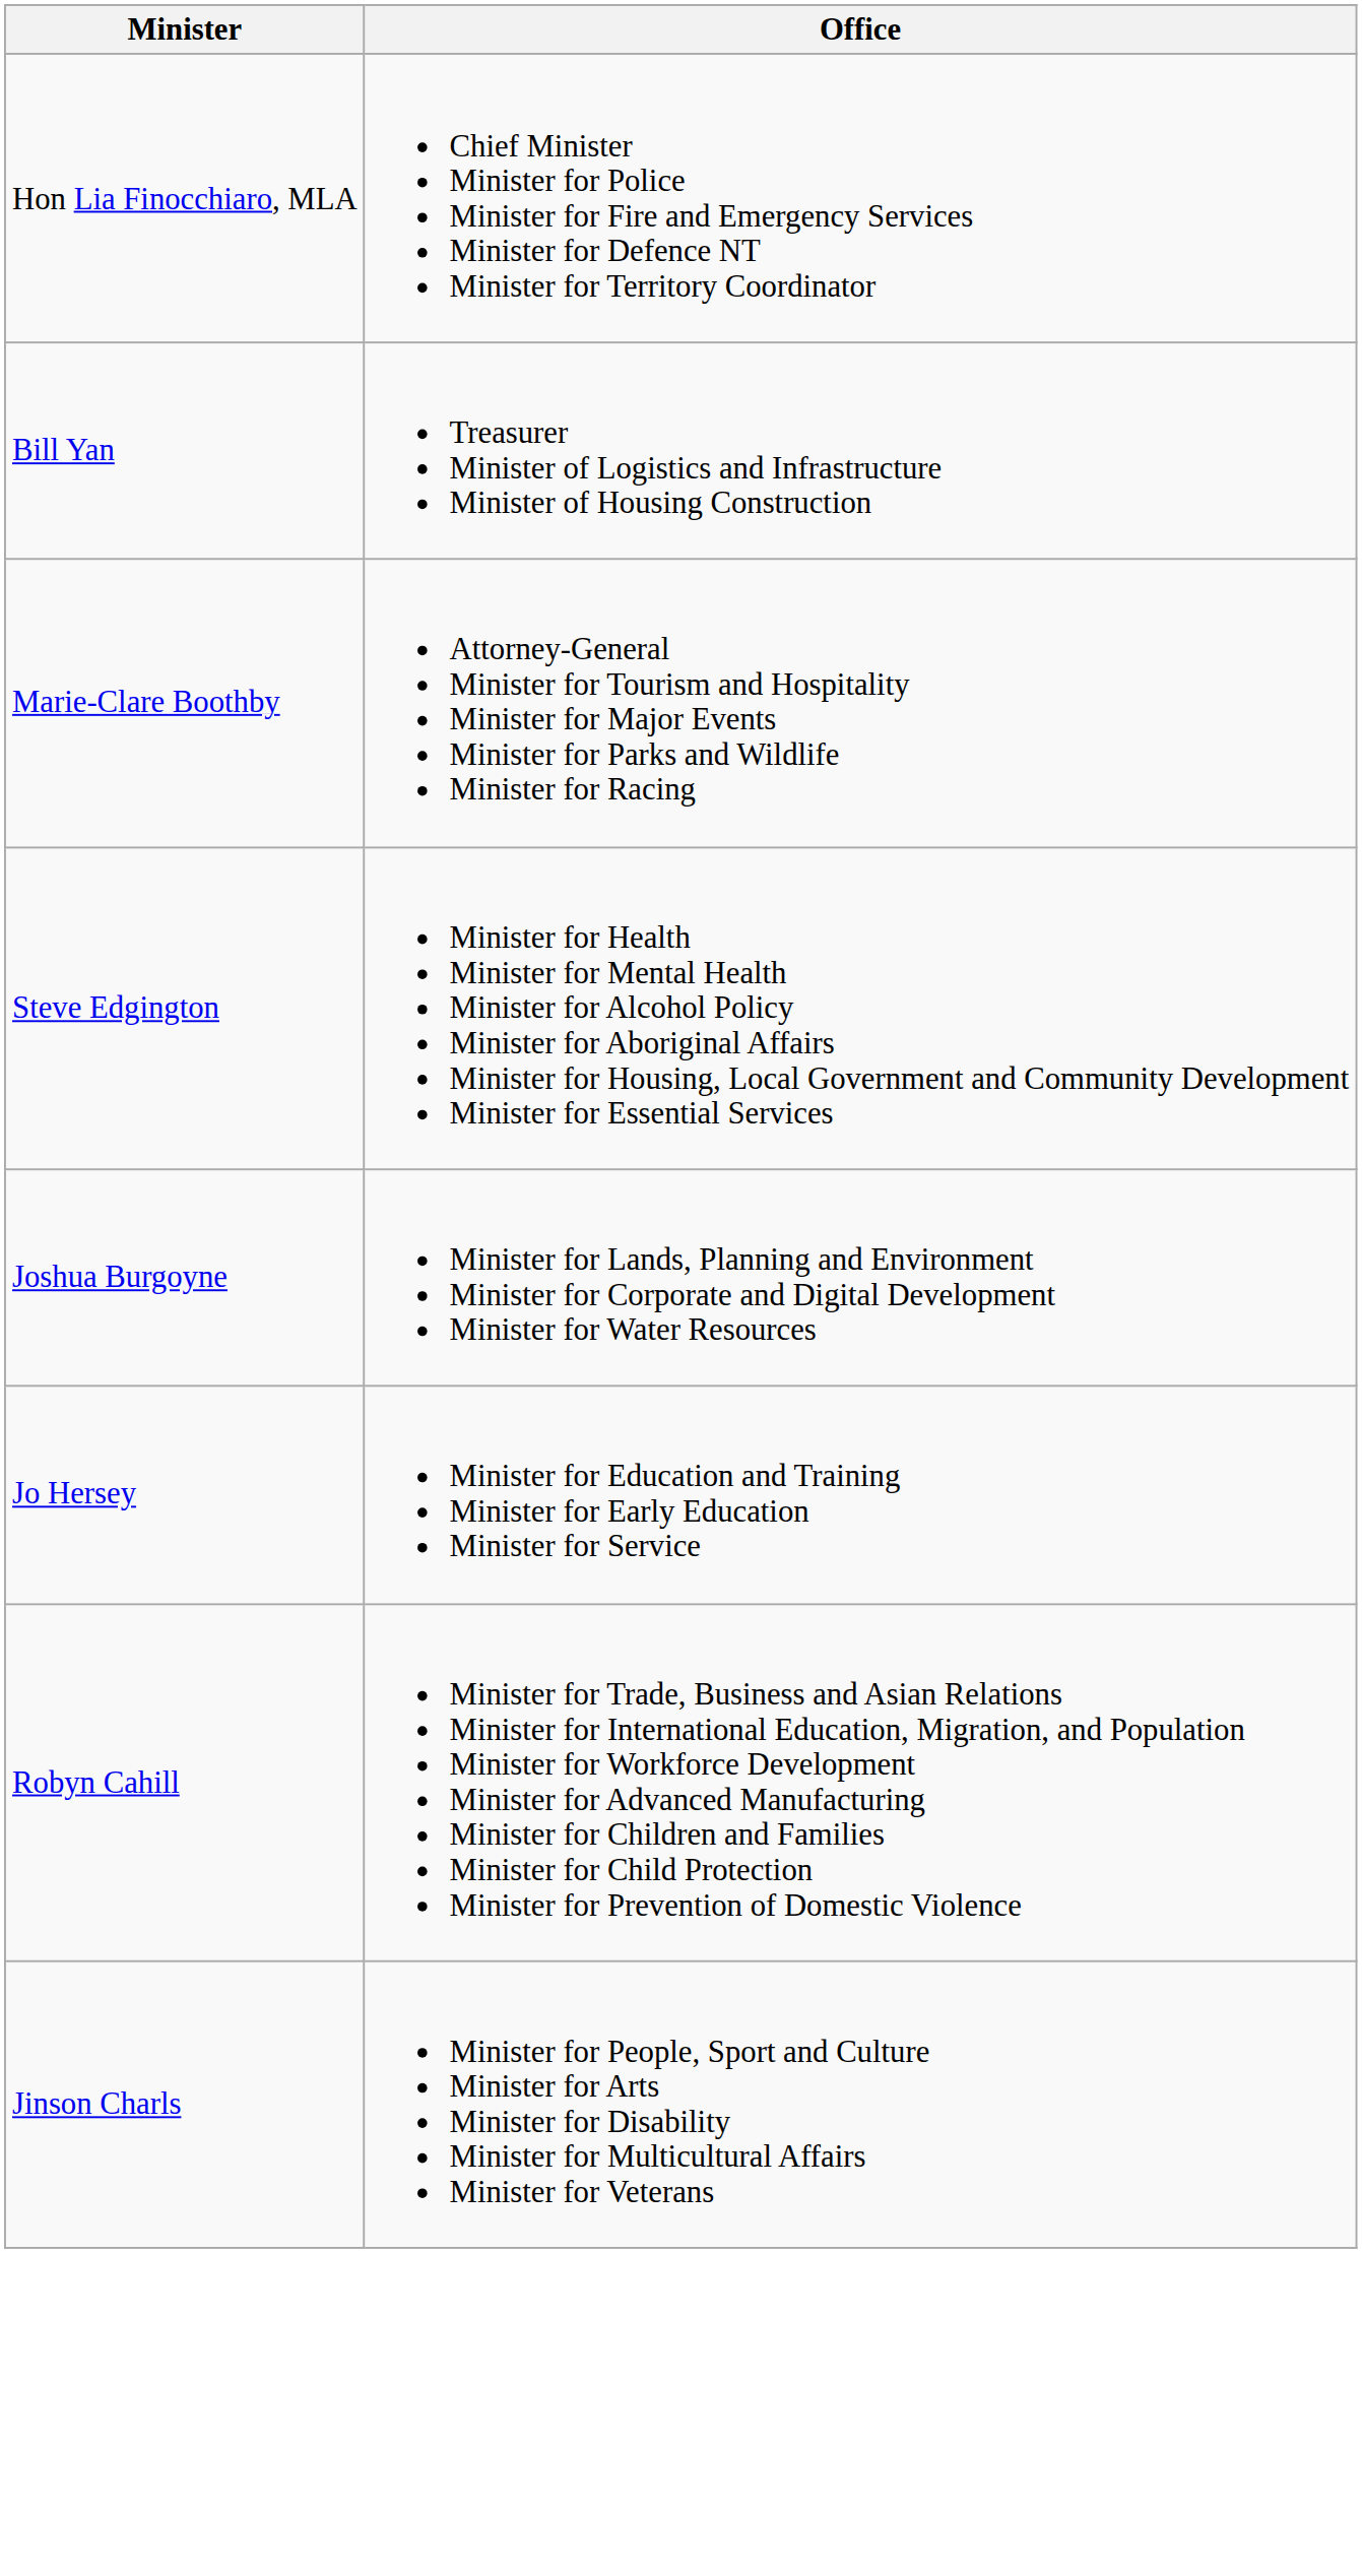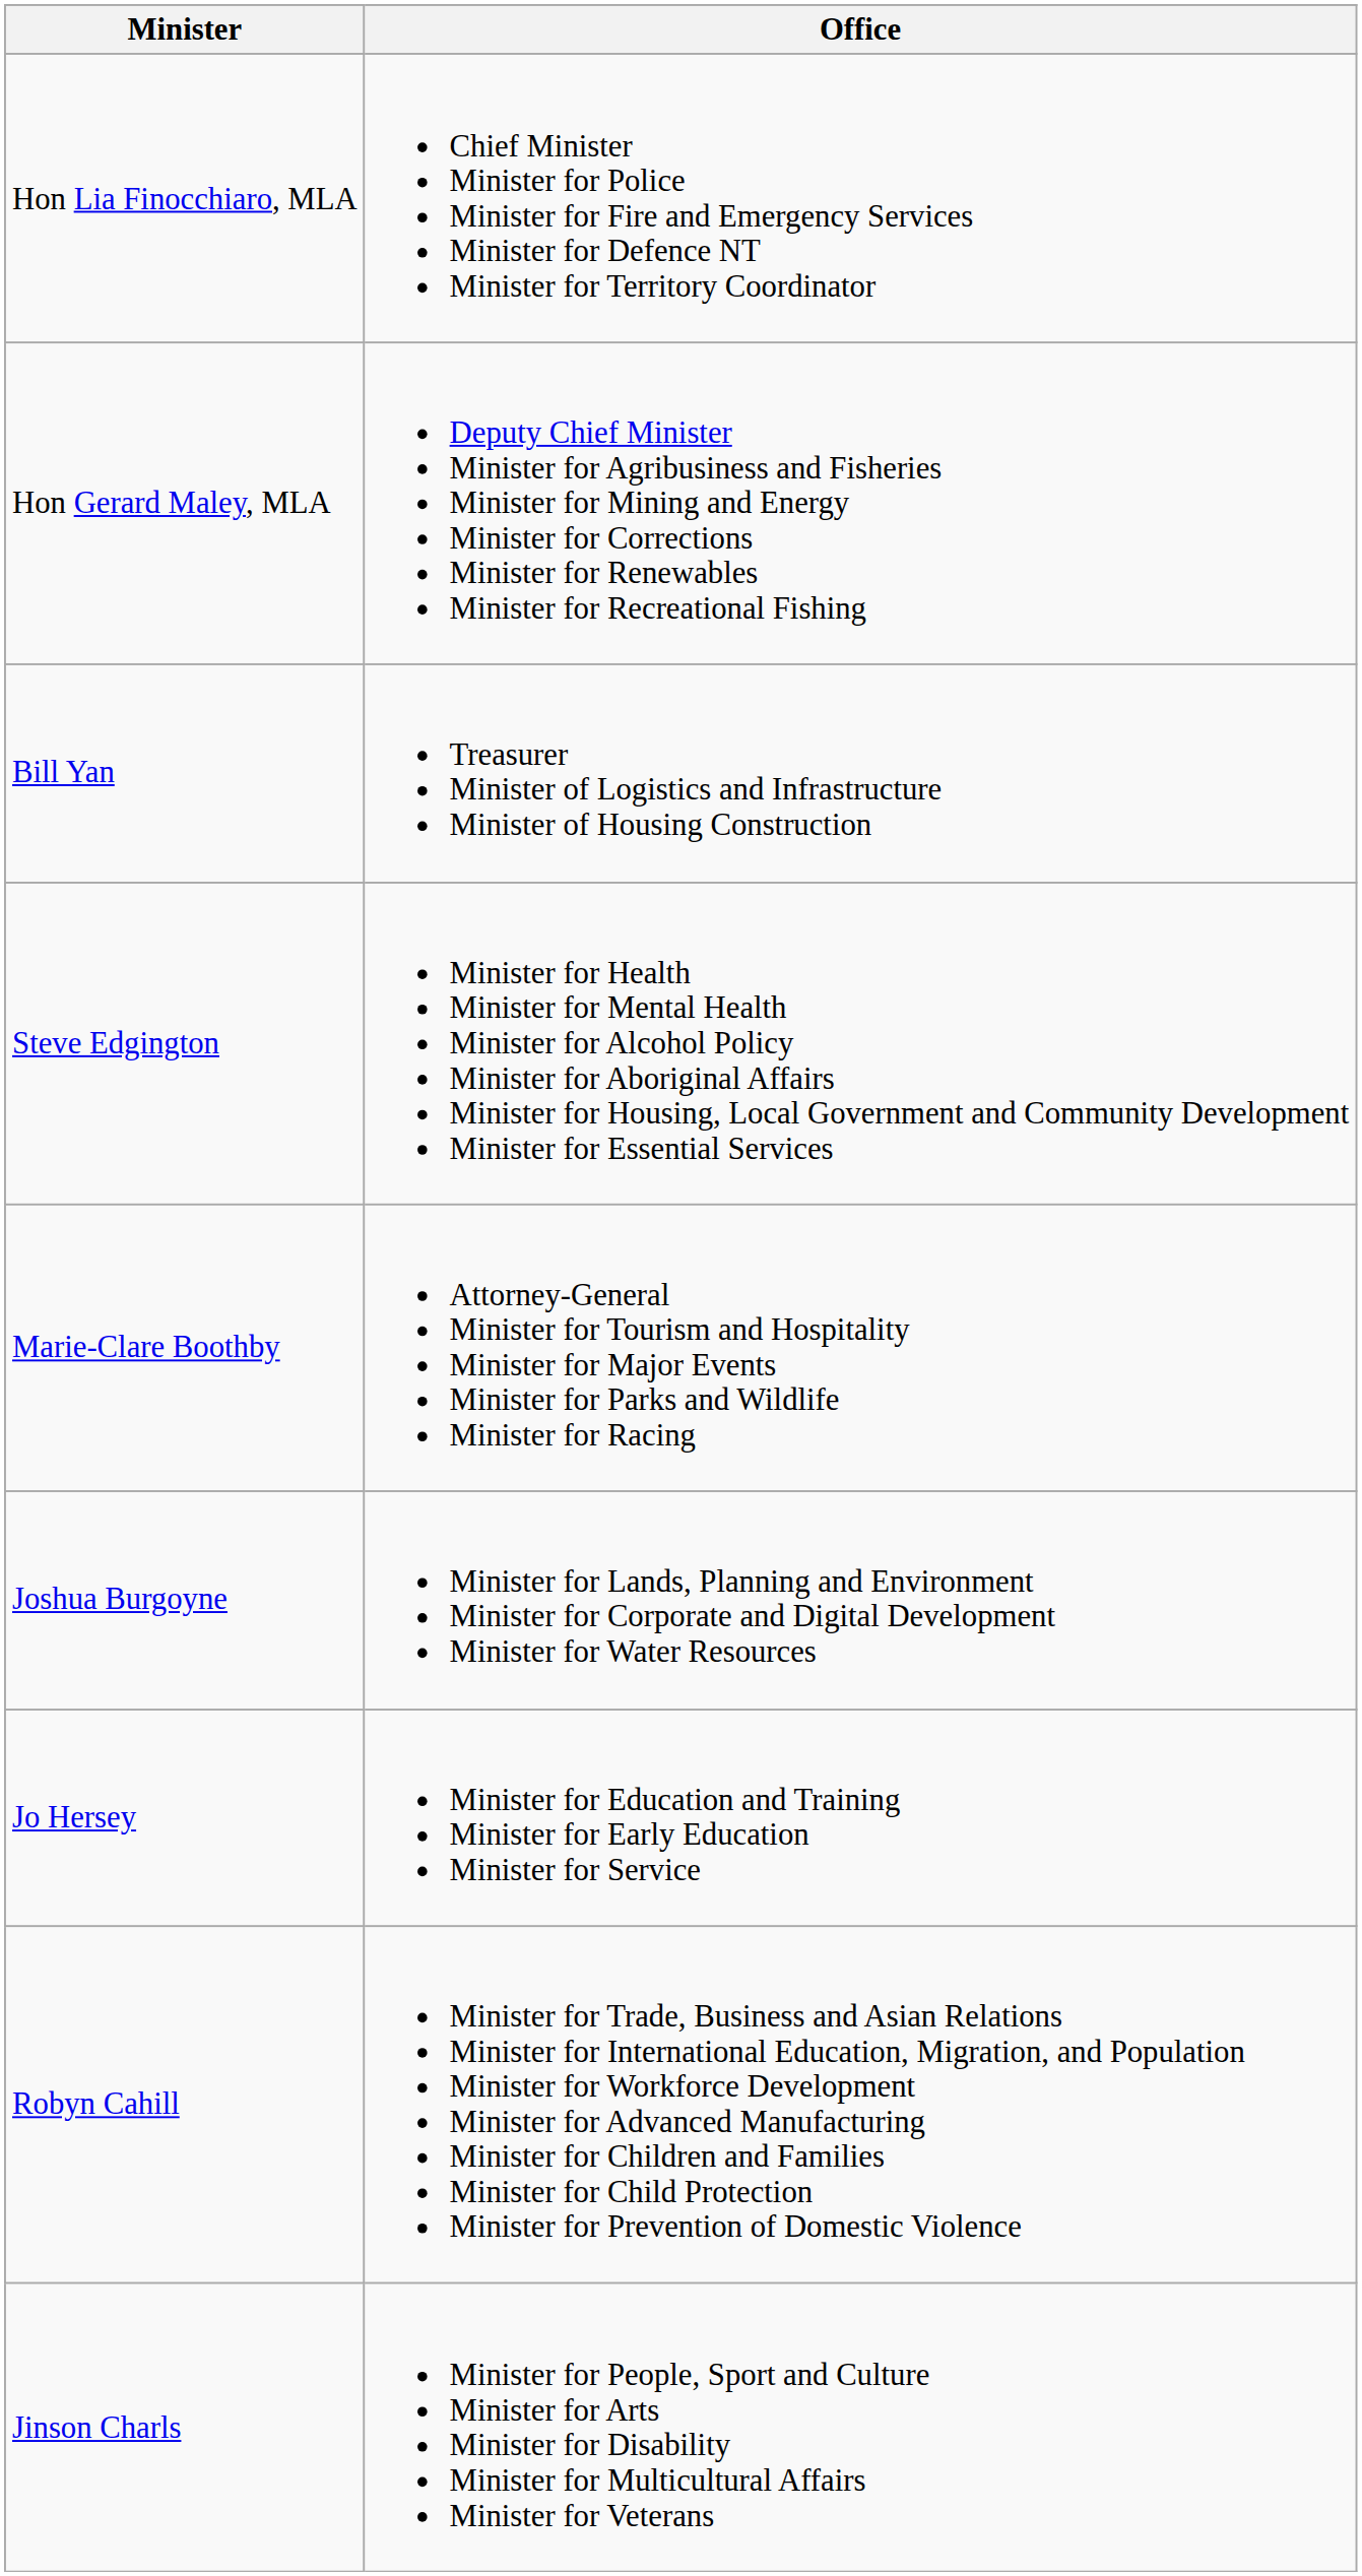 <table class="wikitable">
 <tr>
 <th>Minister</th>
 <th>Office</th>
 </tr>
 <tr>
 <td>Hon <a href='#'>Lia Finocchiaro</a>, MLA</td>
 <td><br><ul><li>Chief Minister</li><li>Minister for Police</li><li>Minister for Fire and Emergency Services</li><li>Minister for Defence NT</li><li>Minister for Territory Coordinator</li></ul></td>
 </tr>
 <tr>
+<td>Hon <a href='#'>Gerard Maley</a>, MLA</td>
+<td><br><ul><li><a href='#'>Deputy Chief Minister</a></li><li>Minister for Agribusiness and Fisheries</li><li>Minister for Mining and Energy</li><li>Minister for Corrections</li><li>Minister for Renewables</li><li>Minister for Recreational Fishing</li></ul></td>
+</tr>
+<tr>
 <td><a href='#'>Bill Yan</a></td>
 <td><br><ul><li>Treasurer</li><li>Minister of Logistics and Infrastructure</li><li>Minister of Housing Construction</li></ul></td>
 </tr>
 <tr>
+<td><a href='#'>Steve Edgington</a></td>
+<td><br><ul><li>Minister for Health</li><li>Minister for Mental Health</li><li>Minister for Alcohol Policy</li><li>Minister for Aboriginal Affairs</li><li>Minister for Housing, Local Government and Community Development</li><li>Minister for Essential Services</li></ul></td>
+</tr>
+<tr>
 <td><a href='#'>Marie-Clare Boothby</a></td>
 <td><br><ul><li>Attorney-General</li><li>Minister for Tourism and Hospitality</li><li>Minister for Major Events</li><li>Minister for Parks and Wildlife</li><li>Minister for Racing</li></ul></td>
-</tr>
-<tr>
-<td><a href='#'>Steve Edgington</a></td>
-<td><br><ul><li>Minister for Health</li><li>Minister for Mental Health</li><li>Minister for Alcohol Policy</li><li>Minister for Aboriginal Affairs</li><li>Minister for Housing, Local Government and Community Development</li><li>Minister for Essential Services</li></ul></td>
 </tr>
 <tr>
 <td><a href='#'>Joshua Burgoyne</a></td>
 <td><br><ul><li>Minister for Lands, Planning and Environment</li><li>Minister for Corporate and Digital Development</li><li>Minister for Water Resources</li></ul></td>
 </tr>
 <tr>
 <td><a href='#'>Jo Hersey</a></td>
 <td><br><ul><li>Minister for Education and Training</li><li>Minister for Early Education</li><li>Minister for Service</li></ul></td>
 </tr>
 <tr>
 <td><a href='#'>Robyn Cahill</a></td>
 <td><br><ul><li>Minister for Trade, Business and Asian Relations</li><li>Minister for International Education, Migration, and Population</li><li>Minister for Workforce Development</li><li>Minister for Advanced Manufacturing</li><li>Minister for Children and Families</li><li>Minister for Child Protection</li><li>Minister for Prevention of Domestic Violence</li></ul></td>
 </tr>
 <tr>
 <td><a href='#'>Jinson Charls</a></td>
 <td><br><ul><li>Minister for People, Sport and Culture</li><li>Minister for Arts</li><li>Minister for Disability</li><li>Minister for Multicultural Affairs</li><li>Minister for Veterans</li></ul></td>
 </tr>
 </table>
